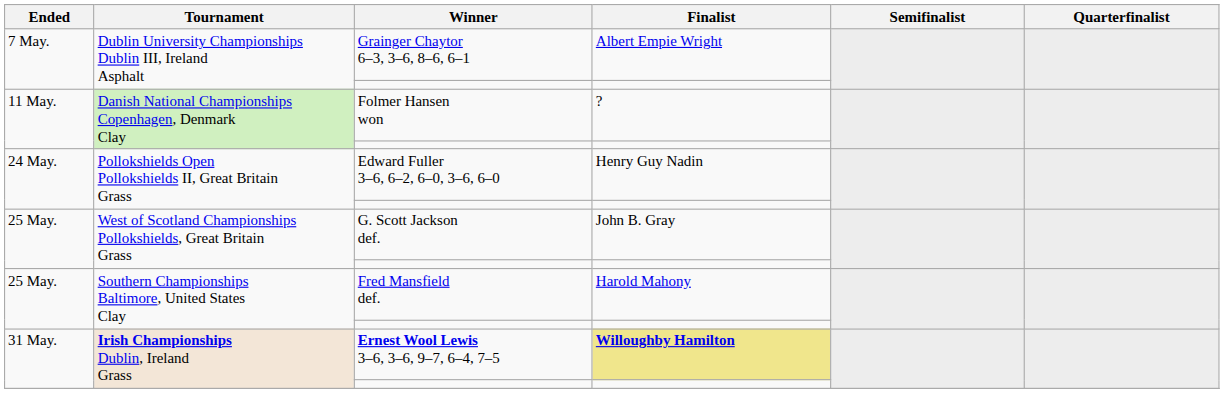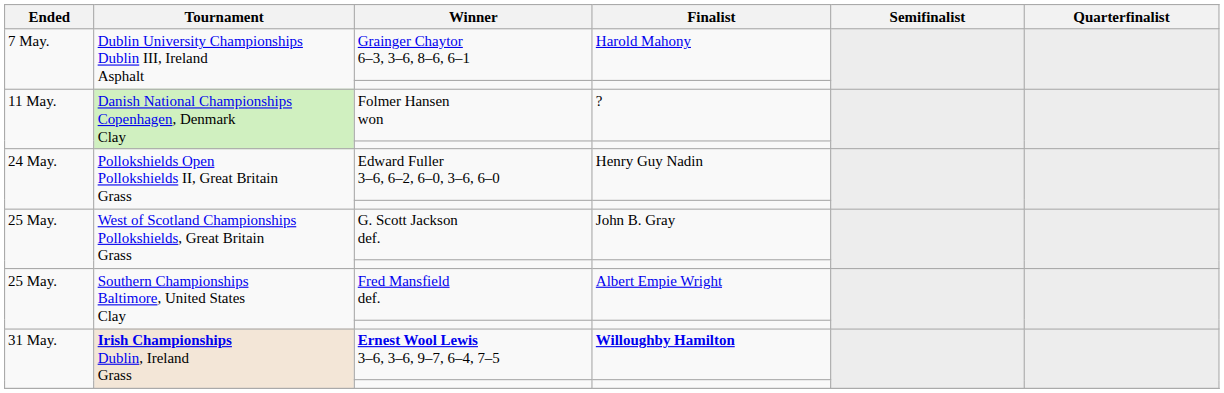 <table class="wikitable" style="font-size:85%;">
 <tr>
 <th width="75">Ended</th>
 <th width="230">Tournament</th>
 <th width="210">Winner</th>
 <th width="210">Finalist</th>
 <th width="170">Semifinalist</th>
 <th width="170">Quarterfinalist</th>
 </tr>
 <tr valign=top>
 <td rowspan=2>7 May.</td>
 <td rowspan="2"><a href='#'>Dublin University Championships</a><br><a href='#'>Dublin</a> III, Ireland<br>Asphalt</td>
 <td> <a href='#'>Grainger Chaytor</a> <br>6–3, 3–6, 8–6, 6–1</td>
-<td> <a href='#'>Albert Empie Wright</a></td>
+<td> <a href='#'>Harold Mahony</a></td>
 <td style="background:#ededed;" rowspan=2></td>
 <td style="background:#ededed;" rowspan=2></td>
 </tr>
 <tr valign=top>
 <td></td>
 <td></td>
 </tr>
 <tr valign=top>
 <td rowspan=2>11 May.</td>
 <td style="background:#d0f0c0" rowspan=2><a href='#'>Danish National Championships</a><br><a href='#'>Copenhagen</a>, Denmark<br>Clay</td>
 <td> Folmer Hansen<br>won</td>
 <td> ?</td>
 <td style="background:#ededed;" rowspan=2></td>
 <td style="background:#ededed;" rowspan=2></td>
 </tr>
 <tr valign=top>
 <td></td>
 <td></td>
 </tr>
 <tr valign=top>
 <td rowspan=2>24 May.</td>
 <td rowspan="2"><a href='#'>Pollokshields Open</a> <br><a href='#'>Pollokshields</a> II, Great Britain<br>Grass</td>
 <td> Edward Fuller <br>3–6, 6–2, 6–0, 3–6, 6–0</td>
 <td> Henry Guy Nadin</td>
 <td style="background:#ededed;" rowspan=2></td>
 <td style="background:#ededed;" rowspan=2></td>
 </tr>
 <tr valign=top>
 <td></td>
 <td></td>
 </tr>
 <tr valign=top>
 <td rowspan=2>25 May.</td>
 <td rowspan="2"><a href='#'>West of Scotland Championships</a><br><a href='#'>Pollokshields</a>, Great Britain<br>Grass</td>
 <td> G. Scott Jackson<br>def.</td>
 <td> John B. Gray</td>
 <td style="background:#ededed;" rowspan=2></td>
 <td style="background:#ededed;" rowspan=2></td>
 </tr>
 <tr valign=top>
 <td></td>
 <td></td>
 </tr>
 <tr valign=top>
 <td rowspan=2>25 May.</td>
 <td rowspan="2"><a href='#'>Southern Championships</a><br><a href='#'>Baltimore</a>, United States<br>Clay</td>
 <td> <a href='#'>Fred Mansfield</a><br>def.</td>
-<td> <a href='#'>Harold Mahony</a></td>
+<td> <a href='#'>Albert Empie Wright</a></td>
 <td style="background:#ededed;" rowspan=2></td>
 <td style="background:#ededed;" rowspan=2></td>
 </tr>
 <tr valign=top>
 <td></td>
 <td></td>
 </tr>
 <tr valign=top>
 <td rowspan=2>31 May.</td>
 <td rowspan="2" style="background:#f3e6d7;"><strong><a href='#'>Irish Championships</a></strong><br><a href='#'>Dublin</a>, Ireland<br>Grass</td>
 <td> <strong><a href='#'>Ernest Wool Lewis</a></strong><br>3–6, 3–6, 9–7, 6–4, 7–5</td>
-<td style="background: khaki;">  <strong><a href='#'>Willoughby Hamilton</a></strong></td>
+<td>  <strong><a href='#'>Willoughby Hamilton</a></strong></td>
 <td style="background:#ededed;" rowspan=2></td>
 <td style="background:#ededed;" rowspan=2></td>
 </tr>
 <tr valign=top>
 <td></td>
 <td></td>
 </tr>
 <tr valign=top>
 </tr>
 </table>
